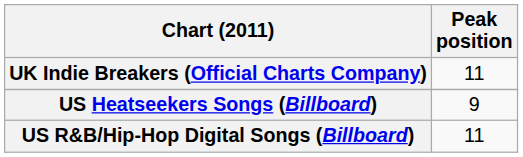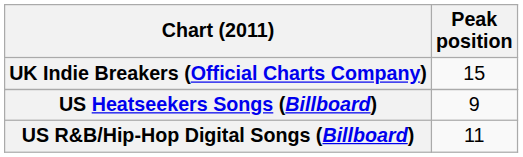 <table class="wikitable sortable plainrowheaders" style="text-align:center">
 <tr>
 <th>Chart (2011)</th>
 <th>Peak<br>position</th>
 </tr>
 <tr>
 <th scope="row">UK Indie Breakers (<a href='#'>Official Charts Company</a>)</th>
-<td>11</td>
+<td>15</td>
 </tr>
 <tr>
 </tr>
 <tr>
 <th scope="row">US <a href='#'>Heatseekers Songs</a> (<a href='#'><em>Billboard</em></a>)</th>
 <td>9</td>
 </tr>
 <tr>
 <th scope="row">US R&B/Hip-Hop Digital Songs (<a href='#'><em>Billboard</em></a>)</th>
 <td>11</td>
 </tr>
 </table>
